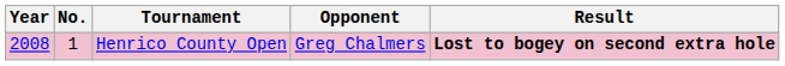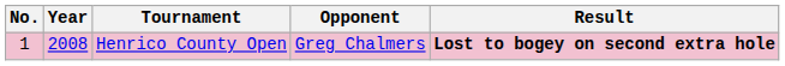 <table class="wikitable" style="font-size:95%;">
 <tr>
+<th>No.</th>
 <th>Year</th>
-<th>No.</th>
 <th>Tournament</th>
 <th>Opponent</th>
 <th>Result</th>
 </tr>
 <tr style="background:#F2C1D1;">
+<td align=center>1</td>
 <td><a href='#'>2008</a></td>
-<td align=center>1</td>
 <td><a href='#'>Henrico County Open</a></td>
 <td> <a href='#'>Greg Chalmers</a></td>
 <td><strong>Lost to bogey on second extra hole</strong></td>
 </tr>
 </table>
